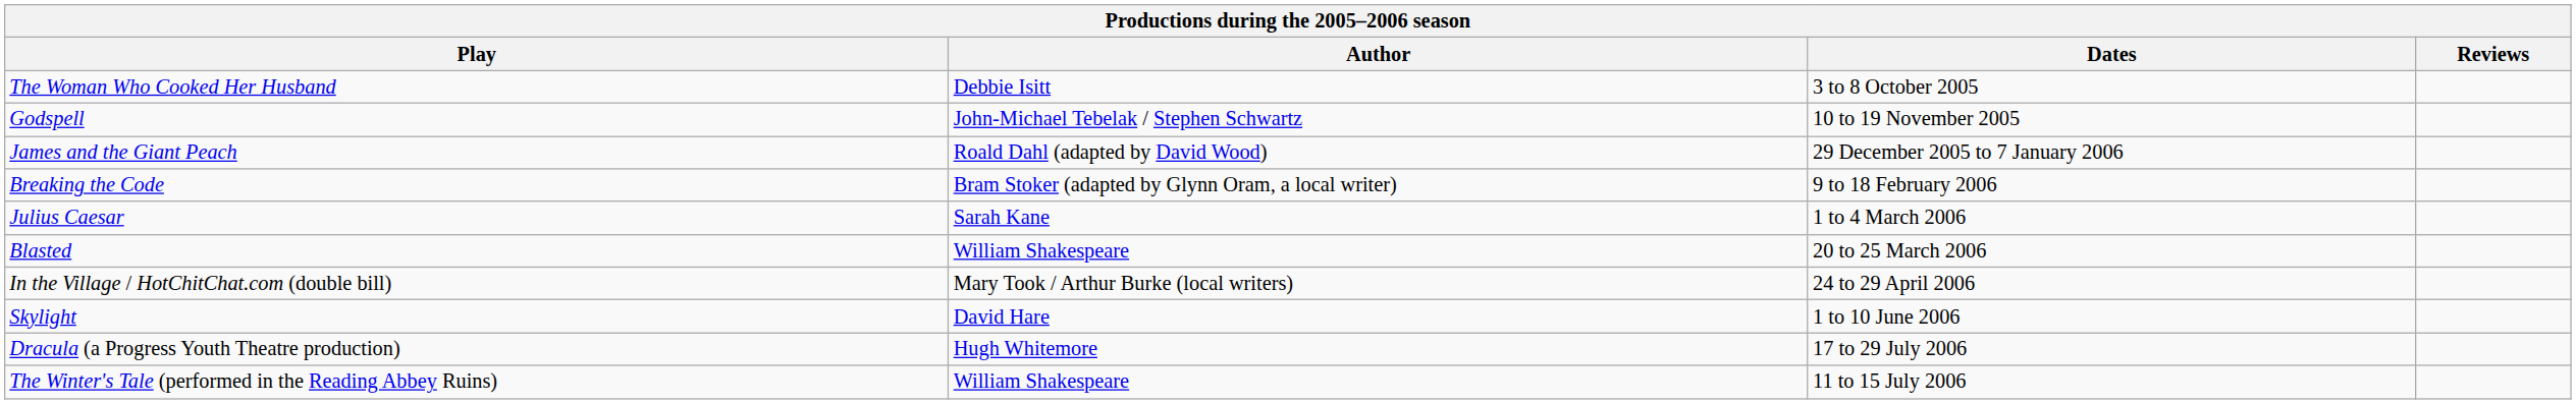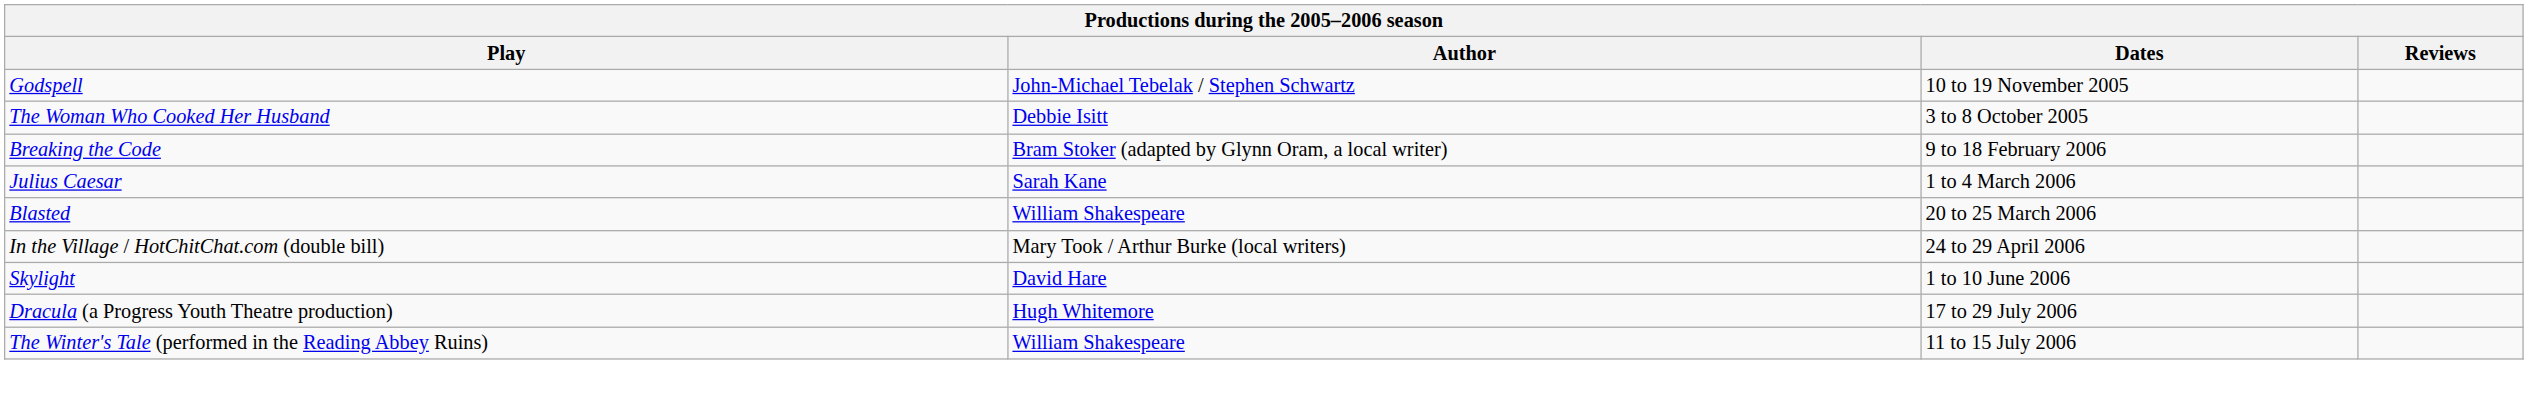 <table class="wikitable collapsible collapsed" width="100%">
 <tr>
 <th colspan="4">Productions during the 2005–2006 season</th>
 </tr>
 <tr>
 <th>Play</th>
 <th>Author</th>
 <th>Dates</th>
 <th>Reviews</th>
 </tr>
 <tr>
-<td><em><a href='#'>The Woman Who Cooked Her Husband</a></em></td>
-<td><a href='#'>Debbie Isitt</a></td>
-<td>3 to 8 October 2005</td>
-<td></td>
-</tr>
-<tr>
 <td><em><a href='#'>Godspell</a></em></td>
 <td><a href='#'>John-Michael Tebelak</a> / <a href='#'>Stephen Schwartz</a></td>
 <td>10 to 19 November 2005</td>
 <td></td>
 </tr>
 <tr>
-<td><em><a href='#'>James and the Giant Peach</a></em></td>
-<td><a href='#'>Roald Dahl</a> (adapted by <a href='#'>David Wood</a>)</td>
-<td>29 December 2005 to 7 January 2006</td>
+<td><em><a href='#'>The Woman Who Cooked Her Husband</a></em></td>
+<td><a href='#'>Debbie Isitt</a></td>
+<td>3 to 8 October 2005</td>
 <td></td>
 </tr>
 <tr>
 <td><em><a href='#'>Breaking the Code</a></em></td>
 <td><a href='#'>Bram Stoker</a> (adapted by Glynn Oram, a local writer)</td>
 <td>9 to 18 February 2006</td>
 <td></td>
 </tr>
 <tr>
 <td><em><a href='#'>Julius Caesar</a></em></td>
 <td><a href='#'>Sarah Kane</a></td>
 <td>1 to 4 March 2006</td>
 <td></td>
 </tr>
 <tr>
 <td><em><a href='#'>Blasted</a></em></td>
 <td><a href='#'>William Shakespeare</a></td>
 <td>20 to 25 March 2006</td>
 <td></td>
 </tr>
 <tr>
 <td><em>In the Village</em> / <em>HotChitChat.com</em> (double bill)</td>
 <td>Mary Took / Arthur Burke (local writers)</td>
 <td>24 to 29 April 2006</td>
 <td></td>
 </tr>
 <tr>
 <td><em><a href='#'>Skylight</a></em></td>
 <td><a href='#'>David Hare</a></td>
 <td>1 to 10 June 2006</td>
 <td></td>
 </tr>
 <tr>
 <td><em><a href='#'>Dracula</a></em> (a Progress Youth Theatre production)</td>
 <td><a href='#'>Hugh Whitemore</a></td>
 <td>17 to 29 July 2006</td>
 <td></td>
 </tr>
 <tr>
 <td><em><a href='#'>The Winter's Tale</a></em> (performed in the <a href='#'>Reading Abbey</a> Ruins)</td>
 <td><a href='#'>William Shakespeare</a></td>
 <td>11 to 15 July 2006</td>
 <td></td>
 </tr>
 </table>
